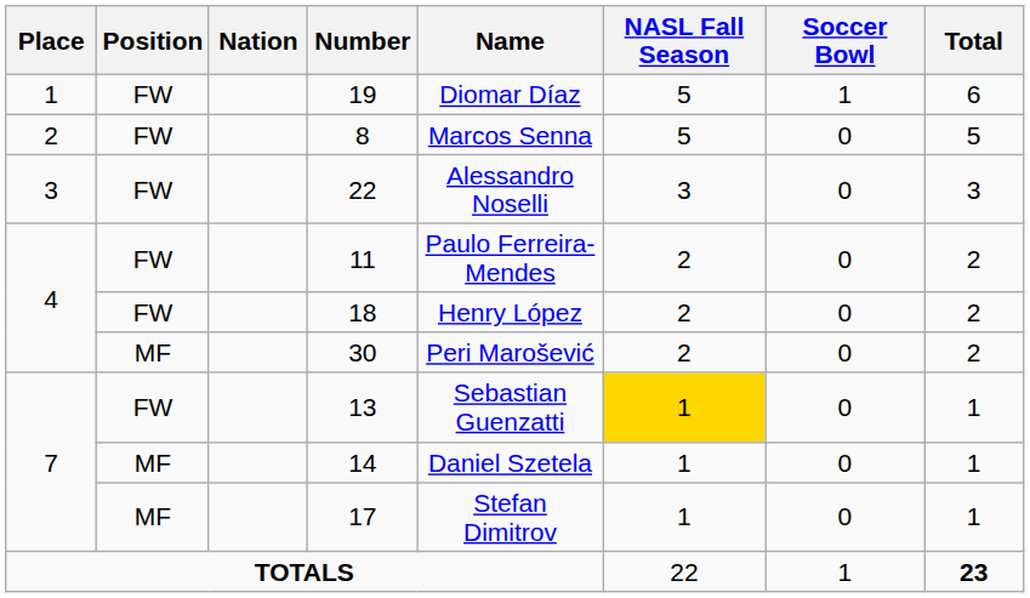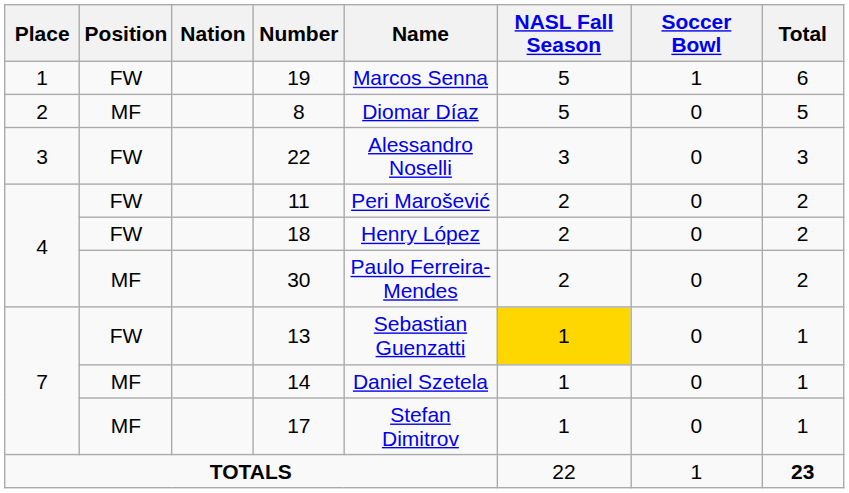 <table class="wikitable" style="font-size: 95%; text-align: center;">
 <tr>
 <th width=60>Place</th>
 <th width=60>Position</th>
 <th width=60>Nation</th>
 <th width=60>Number</th>
 <th width=150>Name</th>
 <th width=150><a href='#'>NASL Fall Season</a></th>
 <th width=150><a href='#'>Soccer Bowl</a></th>
 <th width=80><strong>Total</strong></th>
 </tr>
 <tr>
 <td>1</td>
 <td>FW</td>
 <td></td>
 <td>19</td>
-<td><a href='#'>Diomar Díaz</a></td>
+<td><a href='#'>Marcos Senna</a></td>
 <td>5</td>
 <td>1</td>
 <td>6</td>
 </tr>
 <tr>
 <td>2</td>
-<td>FW</td>
+<td>MF</td>
 <td></td>
 <td>8</td>
-<td><a href='#'>Marcos Senna</a></td>
+<td><a href='#'>Diomar Díaz</a></td>
 <td>5</td>
 <td>0</td>
 <td>5</td>
 </tr>
 <tr>
 <td>3</td>
 <td>FW</td>
 <td></td>
 <td>22</td>
 <td><a href='#'>Alessandro Noselli</a></td>
 <td>3</td>
 <td>0</td>
 <td>3</td>
 </tr>
 <tr>
 <td rowspan="3">4</td>
 <td>FW</td>
 <td></td>
 <td>11</td>
-<td><a href='#'>Paulo Ferreira-Mendes</a></td>
+<td><a href='#'>Peri Marošević</a></td>
 <td>2</td>
 <td>0</td>
 <td>2</td>
 </tr>
 <tr>
 <td>FW</td>
 <td></td>
 <td>18</td>
 <td><a href='#'>Henry López</a></td>
 <td>2</td>
 <td>0</td>
 <td>2</td>
 </tr>
 <tr>
 <td>MF</td>
 <td></td>
 <td>30</td>
-<td><a href='#'>Peri Marošević</a></td>
+<td><a href='#'>Paulo Ferreira-Mendes</a></td>
 <td>2</td>
 <td>0</td>
 <td>2</td>
 </tr>
 <tr>
 <td rowspan="3">7</td>
 <td>FW</td>
 <td></td>
 <td>13</td>
 <td><a href='#'>Sebastian Guenzatti</a></td>
 <td style="background: gold;">1</td>
 <td>0</td>
 <td>1</td>
 </tr>
 <tr>
 <td>MF</td>
 <td></td>
 <td>14</td>
 <td><a href='#'>Daniel Szetela</a></td>
 <td>1</td>
 <td>0</td>
 <td>1</td>
 </tr>
 <tr>
 <td>MF</td>
 <td></td>
 <td>17</td>
 <td><a href='#'>Stefan Dimitrov</a></td>
 <td>1</td>
 <td>0</td>
 <td>1</td>
 </tr>
 <tr>
 <td colspan="5"><strong>TOTALS</strong></td>
 <td>22</td>
 <td>1</td>
 <td><strong>23</strong></td>
 </tr>
 </table>
